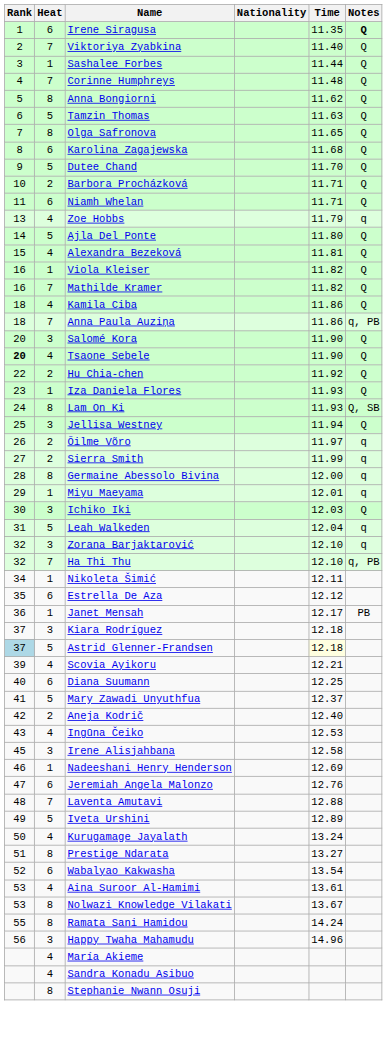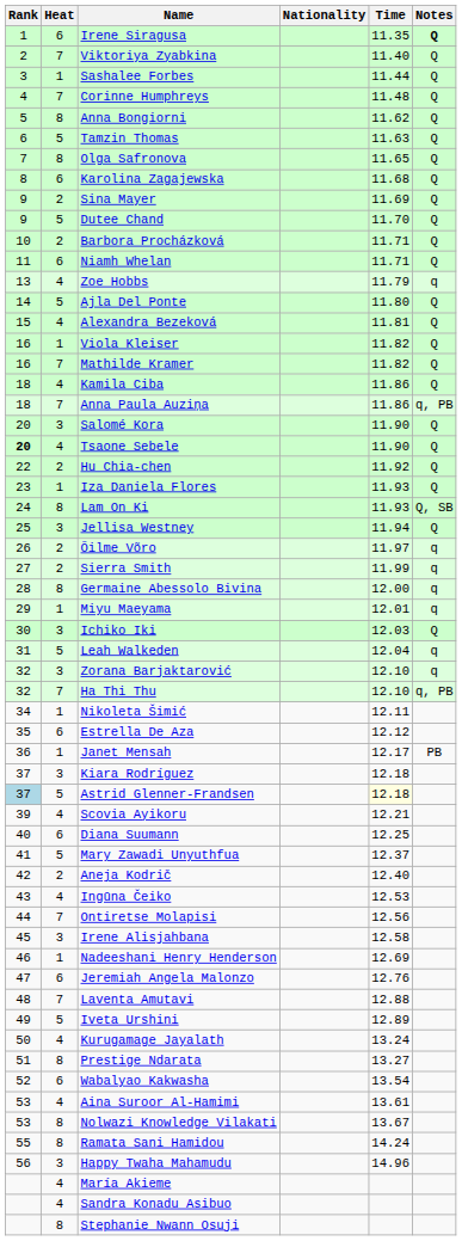 <table class="wikitable sortable" style="text-align:center">
 <tr>
 <th>Rank</th>
 <th>Heat</th>
 <th>Name</th>
 <th>Nationality</th>
 <th>Time</th>
 <th>Notes</th>
 </tr>
 <tr bgcolor=ccffcc>
 <td>1</td>
 <td>6</td>
 <td align=left><a href='#'>Irene Siragusa</a></td>
 <td align=left></td>
 <td>11.35</td>
 <td><strong>Q</strong></td>
 </tr>
 <tr bgcolor=ccffcc>
 <td>2</td>
 <td>7</td>
 <td align=left><a href='#'>Viktoriya Zyabkina</a></td>
 <td align=left></td>
 <td>11.40</td>
 <td>Q</td>
 </tr>
 <tr bgcolor=ccffcc>
 <td>3</td>
 <td>1</td>
 <td align=left><a href='#'>Sashalee Forbes</a></td>
 <td align=left></td>
 <td>11.44</td>
 <td>Q</td>
 </tr>
 <tr bgcolor=ccffcc>
 <td>4</td>
 <td>7</td>
 <td align=left><a href='#'>Corinne Humphreys</a></td>
 <td align=left></td>
 <td>11.48</td>
 <td>Q</td>
 </tr>
 <tr bgcolor=ccffcc>
 <td>5</td>
 <td>8</td>
 <td align=left><a href='#'>Anna Bongiorni</a></td>
 <td align=left></td>
 <td>11.62</td>
 <td>Q</td>
 </tr>
 <tr bgcolor=ccffcc>
 <td>6</td>
 <td>5</td>
 <td align=left><a href='#'>Tamzin Thomas</a></td>
 <td align=left></td>
 <td>11.63</td>
 <td>Q</td>
 </tr>
 <tr bgcolor=ccffcc>
 <td>7</td>
 <td>8</td>
 <td align=left><a href='#'>Olga Safronova</a></td>
 <td align=left></td>
 <td>11.65</td>
 <td>Q</td>
 </tr>
 <tr bgcolor=ccffcc>
 <td>8</td>
 <td>6</td>
 <td align=left><a href='#'>Karolina Zagajewska</a></td>
 <td align=left></td>
 <td>11.68</td>
+<td>Q</td>
+</tr>
+<tr bgcolor=ccffcc>
+<td>9</td>
+<td>2</td>
+<td align=left><a href='#'>Sina Mayer</a></td>
+<td align=left></td>
+<td>11.69</td>
 <td>Q</td>
 </tr>
 <tr bgcolor=ccffcc>
 <td>9</td>
 <td>5</td>
 <td align=left><a href='#'>Dutee Chand</a></td>
 <td align=left></td>
 <td>11.70</td>
 <td>Q</td>
 </tr>
 <tr bgcolor=ccffcc>
 <td>10</td>
 <td>2</td>
 <td align=left><a href='#'>Barbora Procházková</a></td>
 <td align=left></td>
 <td>11.71</td>
 <td>Q</td>
 </tr>
 <tr bgcolor=ccffcc>
 <td>11</td>
 <td>6</td>
 <td align=left><a href='#'>Niamh Whelan</a></td>
 <td align=left></td>
 <td>11.71</td>
 <td>Q</td>
 </tr>
 <tr bgcolor=ddffdd>
 <td>13</td>
 <td>4</td>
 <td align=left><a href='#'>Zoe Hobbs</a></td>
 <td align=left></td>
 <td>11.79</td>
 <td>q</td>
 </tr>
 <tr bgcolor=ccffcc>
 <td>14</td>
 <td>5</td>
 <td align=left><a href='#'>Ajla Del Ponte</a></td>
 <td align=left></td>
 <td>11.80</td>
 <td>Q</td>
 </tr>
 <tr bgcolor=ccffcc>
 <td>15</td>
 <td>4</td>
 <td align=left><a href='#'>Alexandra Bezeková</a></td>
 <td align=left></td>
 <td>11.81</td>
 <td>Q</td>
 </tr>
 <tr bgcolor=ccffcc>
 <td>16</td>
 <td>1</td>
 <td align=left><a href='#'>Viola Kleiser</a></td>
 <td align=left></td>
 <td>11.82</td>
 <td>Q</td>
 </tr>
 <tr bgcolor=ccffcc>
 <td>16</td>
 <td>7</td>
 <td align=left><a href='#'>Mathilde Kramer</a></td>
 <td align=left></td>
 <td>11.82</td>
 <td>Q</td>
 </tr>
 <tr bgcolor=ccffcc>
 <td>18</td>
 <td>4</td>
 <td align=left><a href='#'>Kamila Ciba</a></td>
 <td align=left></td>
 <td>11.86</td>
 <td>Q</td>
 </tr>
 <tr bgcolor=ddffdd>
 <td>18</td>
 <td>7</td>
 <td align=left><a href='#'>Anna Paula Auziņa</a></td>
 <td align=left></td>
 <td>11.86</td>
 <td>q, PB</td>
 </tr>
 <tr bgcolor=ccffcc>
 <td>20</td>
 <td>3</td>
 <td align=left><a href='#'>Salomé Kora</a></td>
 <td align=left></td>
 <td>11.90</td>
 <td>Q</td>
 </tr>
 <tr bgcolor=ccffcc>
 <td><strong>20</strong></td>
 <td>4</td>
 <td align=left><a href='#'>Tsaone Sebele</a></td>
 <td align=left></td>
 <td>11.90</td>
 <td>Q</td>
 </tr>
 <tr bgcolor=ccffcc>
 <td>22</td>
 <td>2</td>
 <td align=left><a href='#'>Hu Chia-chen</a></td>
 <td align=left></td>
 <td>11.92</td>
 <td>Q</td>
 </tr>
 <tr bgcolor=ccffcc>
 <td>23</td>
 <td>1</td>
 <td align=left><a href='#'>Iza Daniela Flores</a></td>
 <td align=left></td>
 <td>11.93</td>
 <td>Q</td>
 </tr>
 <tr bgcolor=ccffcc>
 <td>24</td>
 <td>8</td>
 <td align=left><a href='#'>Lam On Ki</a></td>
 <td align=left></td>
 <td>11.93</td>
 <td>Q, SB</td>
 </tr>
 <tr bgcolor=ccffcc>
 <td>25</td>
 <td>3</td>
 <td align=left><a href='#'>Jellisa Westney</a></td>
 <td align=left></td>
 <td>11.94</td>
 <td>Q</td>
 </tr>
 <tr bgcolor=ddffdd>
 <td>26</td>
 <td>2</td>
 <td align=left><a href='#'>Õilme Võro</a></td>
 <td align=left></td>
 <td>11.97</td>
 <td>q</td>
 </tr>
 <tr bgcolor=ddffdd>
 <td>27</td>
 <td>2</td>
 <td align=left><a href='#'>Sierra Smith</a></td>
 <td align=left></td>
 <td>11.99</td>
 <td>q</td>
 </tr>
 <tr bgcolor=ddffdd>
 <td>28</td>
 <td>8</td>
 <td align=left><a href='#'>Germaine Abessolo Bivina</a></td>
 <td align=left></td>
 <td>12.00</td>
 <td>q</td>
 </tr>
 <tr bgcolor=ddffdd>
 <td>29</td>
 <td>1</td>
 <td align=left><a href='#'>Miyu Maeyama</a></td>
 <td align=left></td>
 <td>12.01</td>
 <td>q</td>
 </tr>
 <tr bgcolor=ccffcc>
 <td>30</td>
 <td>3</td>
 <td align=left><a href='#'>Ichiko Iki</a></td>
 <td align=left></td>
 <td>12.03</td>
 <td>Q</td>
 </tr>
 <tr bgcolor=ddffdd>
 <td>31</td>
 <td>5</td>
 <td align=left><a href='#'>Leah Walkeden</a></td>
 <td align=left></td>
 <td>12.04</td>
 <td>q</td>
 </tr>
 <tr bgcolor=ddffdd>
 <td>32</td>
 <td>3</td>
 <td align=left><a href='#'>Zorana Barjaktarović</a></td>
 <td align=left></td>
 <td>12.10</td>
 <td>q</td>
 </tr>
 <tr bgcolor=ddffdd>
 <td>32</td>
 <td>7</td>
 <td align=left><a href='#'>Ha Thi Thu</a></td>
 <td align=left></td>
 <td>12.10</td>
 <td>q, PB</td>
 </tr>
 <tr>
 <td>34</td>
 <td>1</td>
 <td align=left><a href='#'>Nikoleta Šimić</a></td>
 <td align=left></td>
 <td>12.11</td>
 <td></td>
 </tr>
 <tr>
 <td>35</td>
 <td>6</td>
 <td align=left><a href='#'>Estrella De Aza</a></td>
 <td align=left></td>
 <td>12.12</td>
 <td></td>
 </tr>
 <tr>
 <td>36</td>
 <td>1</td>
 <td align=left><a href='#'>Janet Mensah</a></td>
 <td align=left></td>
 <td>12.17</td>
 <td>PB</td>
 </tr>
 <tr>
 <td>37</td>
 <td>3</td>
 <td align=left><a href='#'>Kiara Rodríguez</a></td>
 <td align=left></td>
 <td>12.18</td>
 <td></td>
 </tr>
 <tr>
 <td style="background: lightblue;">37</td>
 <td>5</td>
 <td align=left><a href='#'>Astrid Glenner-Frandsen</a></td>
 <td align=left></td>
 <td style="background: lightyellow;">12.18</td>
 <td></td>
 </tr>
 <tr>
 <td>39</td>
 <td>4</td>
 <td align=left><a href='#'>Scovia Ayikoru</a></td>
 <td align=left></td>
 <td>12.21</td>
 <td></td>
 </tr>
 <tr>
 <td>40</td>
 <td>6</td>
 <td align=left><a href='#'>Diana Suumann</a></td>
 <td align=left></td>
 <td>12.25</td>
 <td></td>
 </tr>
 <tr>
 <td>41</td>
 <td>5</td>
 <td align=left><a href='#'>Mary Zawadi Unyuthfua</a></td>
 <td align=left></td>
 <td>12.37</td>
 <td></td>
 </tr>
 <tr>
 <td>42</td>
 <td>2</td>
 <td align=left><a href='#'>Aneja Kodrič</a></td>
 <td align=left></td>
 <td>12.40</td>
 <td></td>
 </tr>
 <tr>
 <td>43</td>
 <td>4</td>
 <td align=left><a href='#'>Ingūna Čeiko</a></td>
 <td align=left></td>
 <td>12.53</td>
 <td></td>
 </tr>
 <tr>
+<td>44</td>
+<td>7</td>
+<td align=left><a href='#'>Ontiretse Molapisi</a></td>
+<td align=left></td>
+<td>12.56</td>
+<td></td>
+</tr>
+<tr>
 <td>45</td>
 <td>3</td>
 <td align=left><a href='#'>Irene Alisjahbana</a></td>
 <td align=left></td>
 <td>12.58</td>
 <td></td>
 </tr>
 <tr>
 <td>46</td>
 <td>1</td>
 <td align=left><a href='#'>Nadeeshani Henry Henderson</a></td>
 <td align=left></td>
 <td>12.69</td>
 <td></td>
 </tr>
 <tr>
 <td>47</td>
 <td>6</td>
 <td align=left><a href='#'>Jeremiah Angela Malonzo</a></td>
 <td align=left></td>
 <td>12.76</td>
 <td></td>
 </tr>
 <tr>
 <td>48</td>
 <td>7</td>
 <td align=left><a href='#'>Laventa Amutavi</a></td>
 <td align=left></td>
 <td>12.88</td>
 <td></td>
 </tr>
 <tr>
 <td>49</td>
 <td>5</td>
 <td align=left><a href='#'>Iveta Urshini</a></td>
 <td align=left></td>
 <td>12.89</td>
 <td></td>
 </tr>
 <tr>
 <td>50</td>
 <td>4</td>
 <td align=left><a href='#'>Kurugamage Jayalath</a></td>
 <td align=left></td>
 <td>13.24</td>
 <td></td>
 </tr>
 <tr>
 <td>51</td>
 <td>8</td>
 <td align=left><a href='#'>Prestige Ndarata</a></td>
 <td align=left></td>
 <td>13.27</td>
 <td></td>
 </tr>
 <tr>
 <td>52</td>
 <td>6</td>
 <td align=left><a href='#'>Wabalyao Kakwasha</a></td>
 <td align=left></td>
 <td>13.54</td>
 <td></td>
 </tr>
 <tr>
 <td>53</td>
 <td>4</td>
 <td align=left><a href='#'>Aina Suroor Al-Hamimi</a></td>
 <td align=left></td>
 <td>13.61</td>
 <td></td>
 </tr>
 <tr>
 <td>53</td>
 <td>8</td>
 <td align=left><a href='#'>Nolwazi Knowledge Vilakati</a></td>
 <td align=left></td>
 <td>13.67</td>
 <td></td>
 </tr>
 <tr>
 <td>55</td>
 <td>8</td>
 <td align=left><a href='#'>Ramata Sani Hamidou</a></td>
 <td align=left></td>
 <td>14.24</td>
 <td></td>
 </tr>
 <tr>
 <td>56</td>
 <td>3</td>
 <td align=left><a href='#'>Happy Twaha Mahamudu</a></td>
 <td align=left></td>
 <td>14.96</td>
 <td></td>
 </tr>
 <tr>
 <td></td>
 <td>4</td>
 <td align=left><a href='#'>María Akieme</a></td>
 <td align=left></td>
 <td></td>
 <td></td>
 </tr>
 <tr>
 <td></td>
 <td>4</td>
 <td align=left><a href='#'>Sandra Konadu Asibuo</a></td>
 <td align=left></td>
 <td></td>
 <td></td>
 </tr>
 <tr>
 <td></td>
 <td>8</td>
 <td align=left><a href='#'>Stephanie Nwann Osuji</a></td>
 <td align=left></td>
 <td></td>
 <td></td>
 </tr>
 </table>
